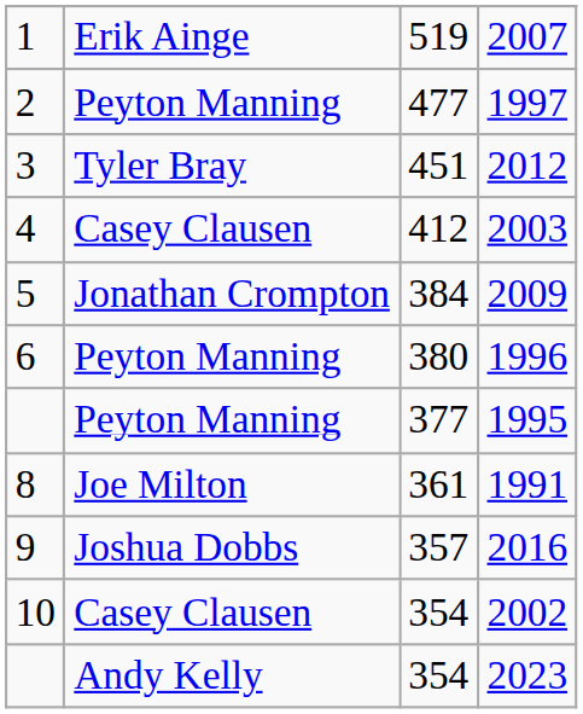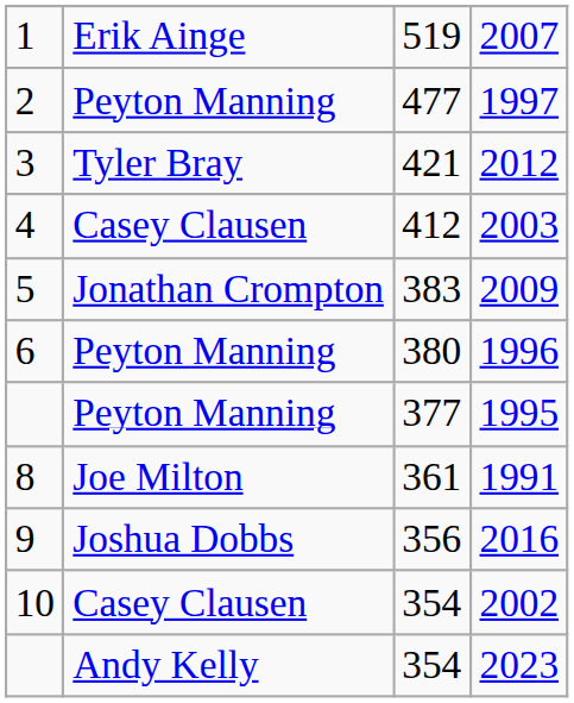 <table class="wikitable">
 <tr>
 </tr>
 <tr>
 <td>1</td>
 <td><a href='#'>Erik Ainge</a></td>
 <td>519</td>
 <td><a href='#'>2007</a></td>
 </tr>
 <tr>
 <td>2</td>
 <td><a href='#'>Peyton Manning</a></td>
 <td>477</td>
 <td><a href='#'>1997</a></td>
 </tr>
 <tr>
 <td>3</td>
 <td><a href='#'>Tyler Bray</a></td>
-<td>451</td>
+<td>421</td>
 <td><a href='#'>2012</a></td>
 </tr>
 <tr>
 <td>4</td>
 <td><a href='#'>Casey Clausen</a></td>
 <td>412</td>
 <td><a href='#'>2003</a></td>
 </tr>
 <tr>
 <td>5</td>
 <td><a href='#'>Jonathan Crompton</a></td>
-<td>384</td>
+<td>383</td>
 <td><a href='#'>2009</a></td>
 </tr>
 <tr>
 <td>6</td>
 <td><a href='#'>Peyton Manning</a></td>
 <td>380</td>
 <td><a href='#'>1996</a></td>
 </tr>
 <tr>
 <td></td>
 <td><a href='#'>Peyton Manning</a></td>
 <td>377</td>
 <td><a href='#'>1995</a></td>
 </tr>
 <tr>
 <td>8</td>
 <td><a href='#'>Joe Milton</a></td>
 <td>361</td>
 <td><a href='#'>1991</a></td>
 </tr>
 <tr>
 <td>9</td>
 <td><a href='#'>Joshua Dobbs</a></td>
-<td>357</td>
+<td>356</td>
 <td><a href='#'>2016</a></td>
 </tr>
 <tr>
 <td>10</td>
 <td><a href='#'>Casey Clausen</a></td>
 <td>354</td>
 <td><a href='#'>2002</a></td>
 </tr>
 <tr>
 <td></td>
 <td><a href='#'>Andy Kelly</a></td>
 <td>354</td>
 <td><a href='#'>2023</a></td>
 </tr>
 </table>
